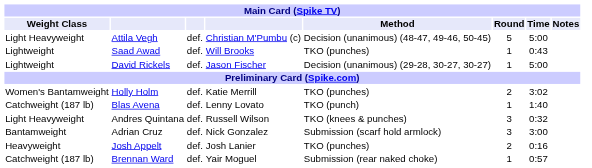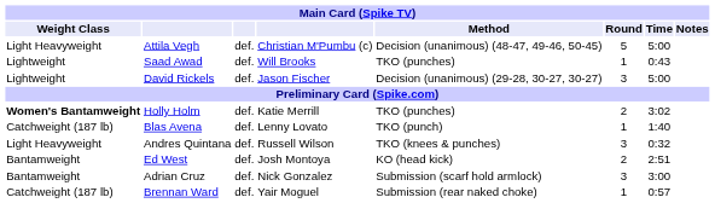 <table class="toccolours" style="font-size: 85%;">
 <tr>
 <th colspan="8" style="background-color: #ccf; color: #000080; text-align: center;"><strong>Main Card (<a href='#'>Spike TV</a>)</strong></th>
 </tr>
 <tr>
 <th colspan="1" style="background-color: #E6E8FA; color: #000000; text-align: center;">Weight Class</th>
 <th colspan="1" style="background-color: #E6E8FA; color: #000000; text-align: center;"></th>
 <th colspan="1" style="background-color: #E6E8FA; color: #000000; text-align: center;"></th>
 <th colspan="1" style="background-color: #E6E8FA; color: #000000; text-align: center;"></th>
 <th colspan="1" style="background-color: #E6E8FA; color: #000000; text-align: center;">Method</th>
 <th colspan="1" style="background-color: #E6E8FA; color: #000000; text-align: center;">Round</th>
 <th colspan="1" style="background-color: #E6E8FA; color: #000000; text-align: center;">Time</th>
 <th colspan="1" style="background-color: #E6E8FA; color: #000000; text-align: center;">Notes</th>
 </tr>
 <tr>
 <td>Light Heavyweight</td>
 <td><a href='#'>Attila Vegh</a></td>
 <td align=center>def.</td>
 <td><a href='#'>Christian M'Pumbu</a> (c)</td>
 <td>Decision (unanimous) (48-47, 49-46, 50-45)</td>
 <td align=center>5</td>
 <td align=center>5:00</td>
 <td></td>
 </tr>
 <tr>
 <td>Lightweight</td>
 <td><a href='#'>Saad Awad</a></td>
 <td align=center>def.</td>
 <td><a href='#'>Will Brooks</a></td>
 <td>TKO (punches)</td>
 <td align=center>1</td>
 <td align=center>0:43</td>
 <td></td>
 </tr>
 <tr>
 <td>Lightweight</td>
 <td><a href='#'>David Rickels</a></td>
 <td align=center>def.</td>
 <td><a href='#'>Jason Fischer</a></td>
 <td>Decision (unanimous) (29-28, 30-27, 30-27)</td>
-<td align=center>1</td>
+<td align=center>3</td>
 <td align=center>5:00</td>
 <td></td>
 </tr>
 <tr>
 <th colspan="8" style="background-color: #ccf; color: #000080; text-align: center;"><strong>Preliminary Card (<a href='#'>Spike.com</a>)</strong></th>
 </tr>
 <tr>
-<td>Women's Bantamweight</td>
+<td><strong>Women's Bantamweight</strong></td>
 <td><a href='#'>Holly Holm</a></td>
 <td align=center>def.</td>
 <td>Katie Merrill</td>
 <td>TKO (punches)</td>
 <td align=center>2</td>
 <td align=center>3:02</td>
 <td></td>
 </tr>
 <tr>
 <td>Catchweight (187 lb)</td>
 <td><a href='#'>Blas Avena</a></td>
 <td align=center>def.</td>
 <td>Lenny Lovato</td>
 <td>TKO (punch)</td>
 <td align=center>1</td>
 <td align=center>1:40</td>
 <td></td>
 </tr>
 <tr>
 <td>Light Heavyweight</td>
 <td>Andres Quintana</td>
 <td align=center>def.</td>
 <td>Russell Wilson</td>
 <td>TKO (knees & punches)</td>
 <td align=center>3</td>
 <td align=center>0:32</td>
 <td></td>
 </tr>
 <tr>
 <td>Bantamweight</td>
+<td><a href='#'>Ed West</a></td>
+<td align=center>def.</td>
+<td>Josh Montoya</td>
+<td>KO (head kick)</td>
+<td align=center>2</td>
+<td align=center>2:51</td>
+<td></td>
+</tr>
+<tr>
+<td>Bantamweight</td>
 <td>Adrian Cruz</td>
 <td align=center>def.</td>
 <td>Nick Gonzalez</td>
 <td>Submission (scarf hold armlock)</td>
 <td align=center>3</td>
 <td align=center>3:00</td>
-<td></td>
-</tr>
-<tr>
-<td>Heavyweight</td>
-<td><a href='#'>Josh Appelt</a></td>
-<td align=center>def.</td>
-<td>Josh Lanier</td>
-<td>TKO (punches)</td>
-<td align=center>2</td>
-<td align=center>0:16</td>
 <td></td>
 </tr>
 <tr>
 <td>Catchweight (187 lb)</td>
 <td><a href='#'>Brennan Ward</a></td>
 <td align=center>def.</td>
 <td>Yair Moguel</td>
 <td>Submission (rear naked choke)</td>
 <td align=center>1</td>
 <td align=center>0:57</td>
 <td></td>
 </tr>
 <tr>
 </tr>
 </table>
